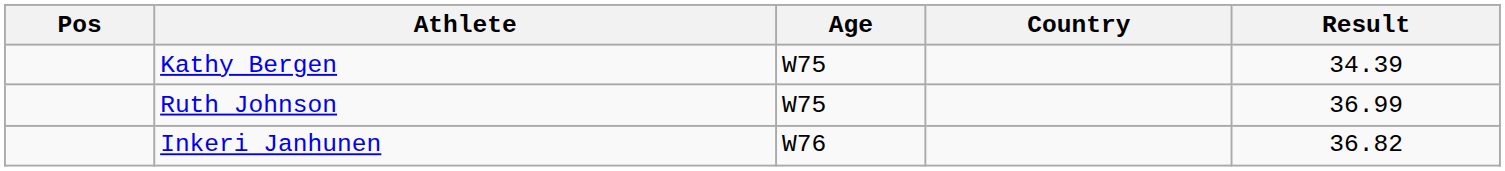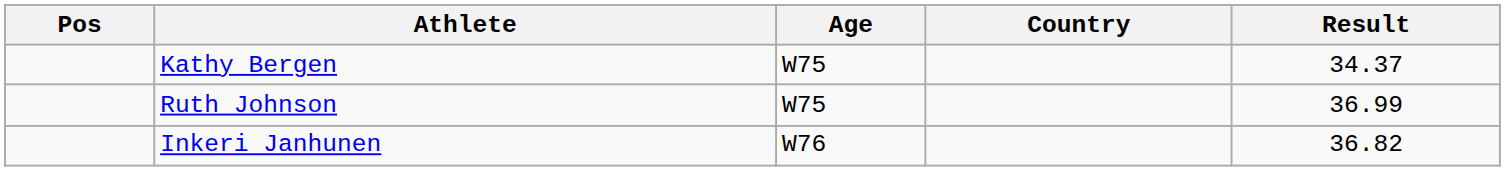 <table class="wikitable"  style="text-align:center; width:50%;">
 <tr>
 <th>Pos</th>
 <th>Athlete</th>
 <th>Age</th>
 <th>Country</th>
 <th>Result</th>
 </tr>
 <tr>
 <td align=center></td>
 <td align=left><a href='#'>Kathy Bergen</a></td>
 <td align=left>W75</td>
 <td align=left></td>
-<td>34.39</td>
+<td>34.37</td>
 </tr>
 <tr>
 <td align=center></td>
 <td align=left><a href='#'>Ruth Johnson</a></td>
 <td align=left>W75</td>
 <td align=left></td>
 <td>36.99</td>
 </tr>
 <tr>
 <td align=center></td>
 <td align=left><a href='#'>Inkeri Janhunen</a></td>
 <td align=left>W76</td>
 <td align=left></td>
 <td>36.82</td>
 </tr>
 </table>
